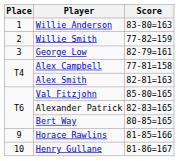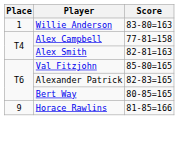 <table class=wikitable>
 <tr>
 <th>Place</th>
 <th>Player</th>
 <th>Score</th>
 </tr>
 <tr>
 <td align=center>1</td>
 <td> <a href='#'>Willie Anderson</a></td>
 <td>83-80=163</td>
-</tr>
-<tr>
-<td align=center>2</td>
-<td> <a href='#'>Willie Smith</a></td>
-<td>77-82=159</td>
-</tr>
-<tr>
-<td align=center>3</td>
-<td> <a href='#'>George Low</a></td>
-<td>82-79=161</td>
 </tr>
 <tr>
 <td rowspan=2 align=center>T4</td>
 <td> <a href='#'>Alex Campbell</a></td>
 <td>77-81=158</td>
 </tr>
 <tr>
 <td> <a href='#'>Alex Smith</a></td>
 <td>82-81=163</td>
 </tr>
 <tr>
 <td rowspan=3 align=center>T6</td>
 <td> <a href='#'>Val Fitzjohn</a></td>
 <td>85-80=165</td>
 </tr>
 <tr>
 <td>Alexander Patrick</td>
 <td>82-83=165</td>
 </tr>
 <tr>
 <td> <a href='#'>Bert Way</a></td>
 <td>80-85=165</td>
 </tr>
 <tr>
 <td align=center>9</td>
 <td> <a href='#'>Horace Rawlins</a></td>
 <td>81-85=166</td>
 </tr>
-<tr>
-<td align=center>10</td>
-<td> <a href='#'>Henry Gullane</a></td>
-<td>81-86=167</td>
-</tr>
 </table>
